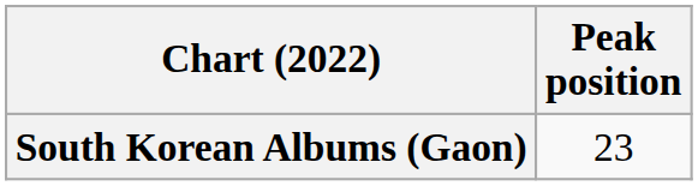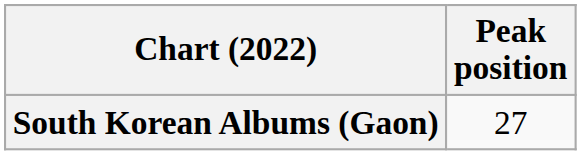 <table class="wikitable plainrowheaders" style="text-align:center">
 <tr>
 <th scope="col">Chart (2022)</th>
 <th scope="col">Peak<br>position</th>
 </tr>
 <tr>
 <th scope="row">South Korean Albums (Gaon)</th>
-<td>23</td>
+<td>27</td>
 </tr>
 </table>
